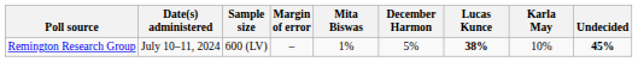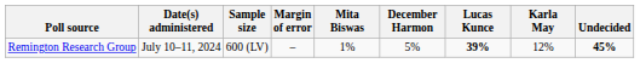 <table class="wikitable" style="font-size:90%;text-align:center;">
 <tr style="vertical-align:bottom">
 <th>Poll source</th>
 <th>Date(s)<br>administered</th>
 <th>Sample<br>size</th>
 <th>Margin<br>of error</th>
 <th style="width:75px;">Mita<br>Biswas</th>
 <th style="width:75px;">December<br>Harmon</th>
 <th style="width:75px;">Lucas<br>Kunce</th>
 <th style="width:75px;">Karla<br>May</th>
 <th>Undecided</th>
 </tr>
 <tr>
 <td style="text-align:left;"><a href='#'>Remington Research Group</a></td>
 <td>July 10–11, 2024</td>
 <td>600 (LV)</td>
 <td>–</td>
 <td>1%</td>
 <td>5%</td>
-<td><strong>38%</strong></td>
-<td>10%</td>
+<td><strong>39%</strong></td>
+<td>12%</td>
 <td><strong>45%</strong></td>
 </tr>
 </table>
